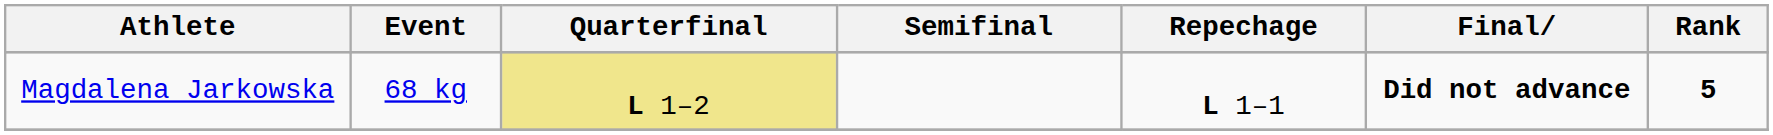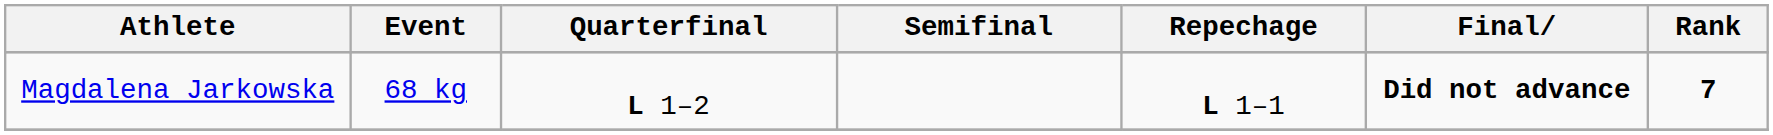 <table class="wikitable" width="85%" style="text-align:left; font-size:90%">
 <tr>
 <th width="11%">Athlete</th>
 <th width="4%">Event</th>
 <th width="9%">Quarterfinal</th>
 <th width="9%">Semifinal</th>
 <th width="6%">Repechage</th>
 <th width="9%">Final/</th>
 <th width="3%">Rank</th>
 </tr>
 <tr>
 </tr>
 <tr align=center>
 <td><a href='#'>Magdalena Jarkowska</a></td>
 <td><a href='#'>68 kg</a></td>
-<td style="background: khaki;"><br><strong>L</strong> 1–2</td>
+<td><br><strong>L</strong> 1–2</td>
 <td></td>
 <td><br><strong>L</strong> 1–1</td>
 <td colspan=1 align=center><strong>Did not advance</strong></td>
-<td><strong>5</strong></td>
+<td><strong>7</strong></td>
 </tr>
 <tr>
 </tr>
 </table>
